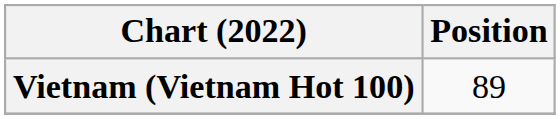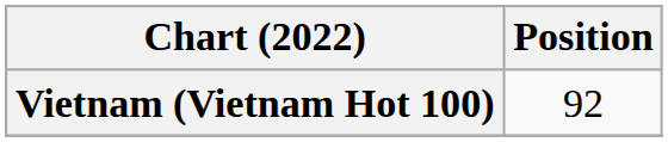 <table class="wikitable sortable plainrowheaders" style="text-align:center">
 <tr>
 <th scope="col">Chart (2022)</th>
 <th scope="col">Position</th>
 </tr>
 <tr>
 <th scope="row">Vietnam (Vietnam Hot 100)</th>
-<td>89</td>
+<td>92</td>
 </tr>
 <tr>
 </tr>
 </table>
